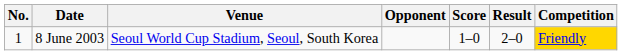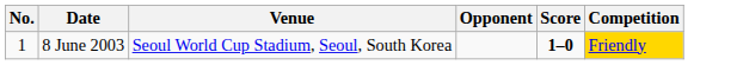 <table class="wikitable sortable">
 <tr>
 <th scope="col">No.</th>
 <th scope="col">Date</th>
 <th scope="col">Venue</th>
 <th scope="col">Opponent</th>
 <th scope="col">Score</th>
-<th scope="col">Result</th>
 <th scope="col">Competition</th>
 </tr>
 <tr>
 <td align="center">1</td>
 <td>8 June 2003</td>
 <td><a href='#'>Seoul World Cup Stadium</a>, <a href='#'>Seoul</a>, South Korea</td>
 <td></td>
-<td align="center">1–0</td>
-<td align="center">2–0</td>
+<td align="center"><strong>1–0</strong></td>
 <td style="background: gold;"><a href='#'>Friendly</a></td>
 </tr>
 </table>
